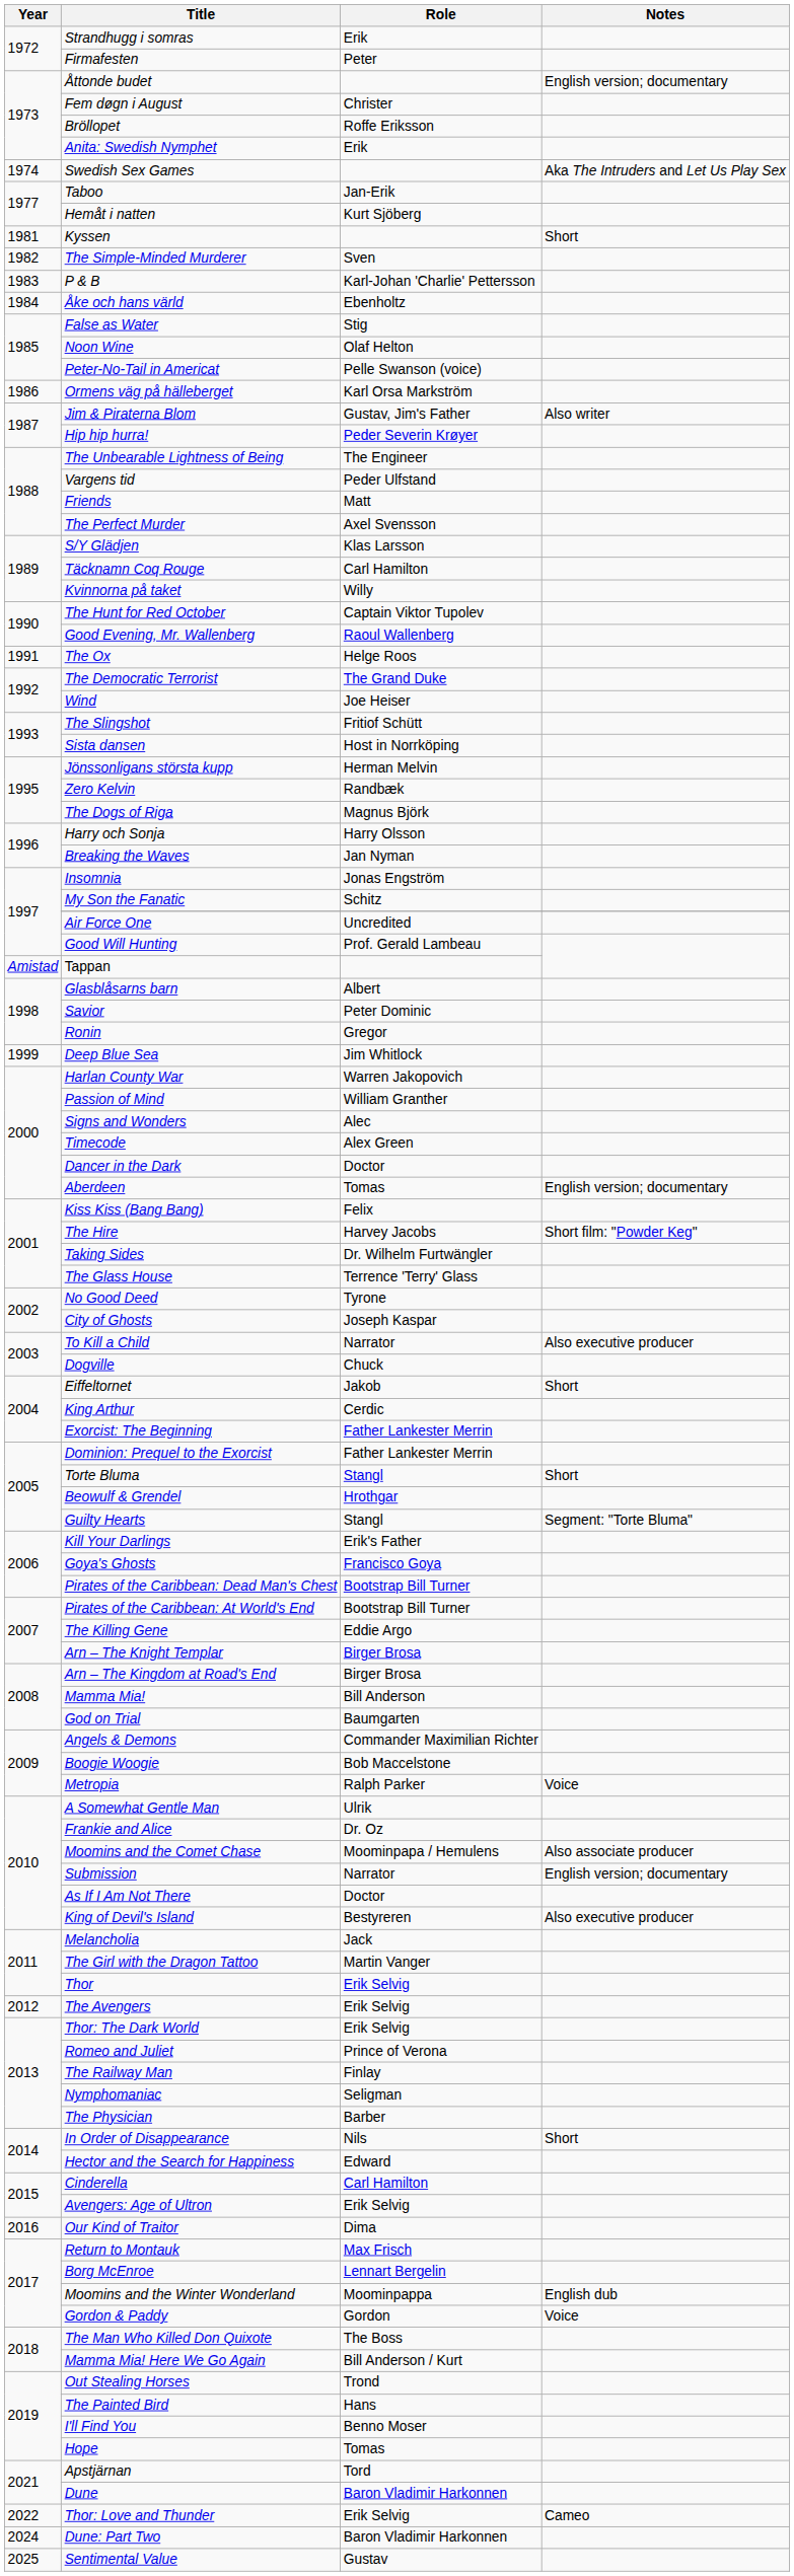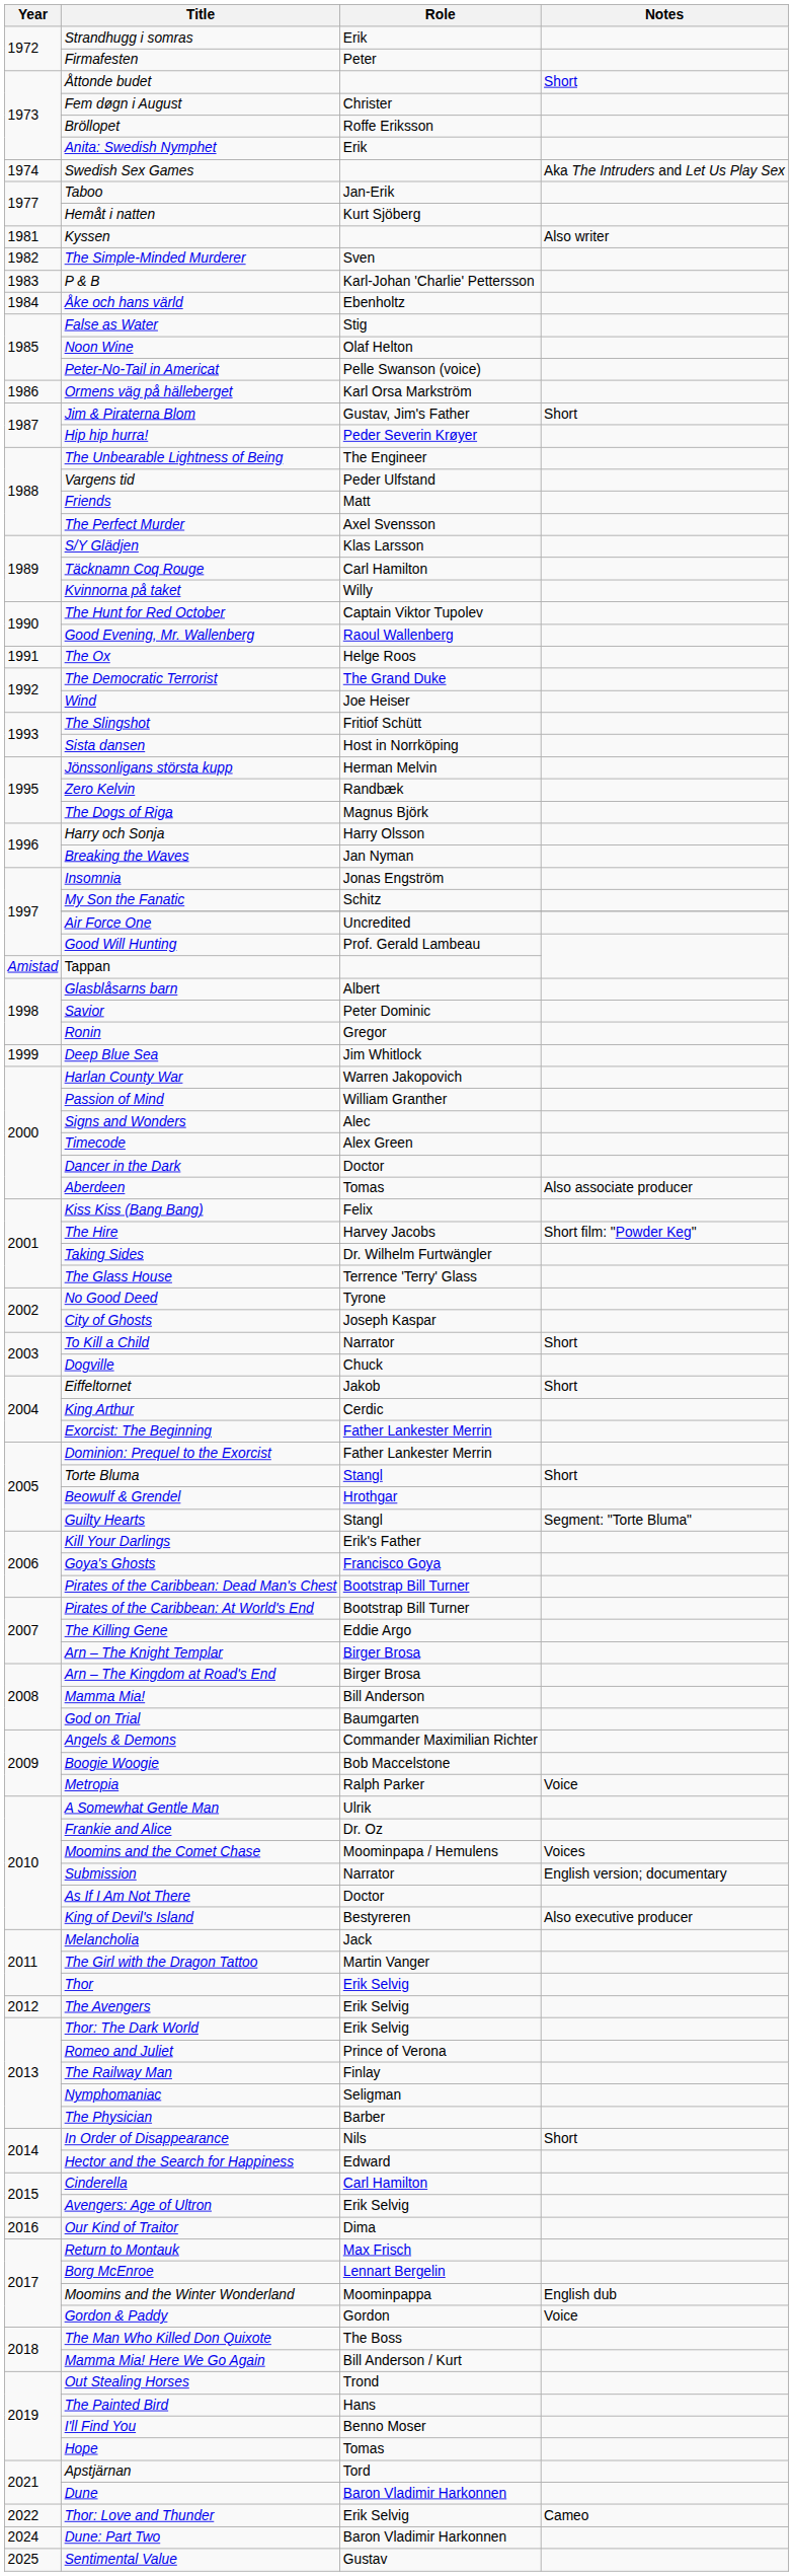 <table class="wikitable sortable">
 <tr>
 <th>Year</th>
 <th>Title</th>
 <th>Role</th>
 <th class=unsortable>Notes</th>
 </tr>
 <tr>
 <td rowspan=2>1972</td>
 <td><em>Strandhugg i somras</em></td>
 <td>Erik</td>
 <td></td>
 </tr>
 <tr>
 <td><em>Firmafesten</em></td>
 <td>Peter</td>
 <td></td>
 </tr>
 <tr>
 <td rowspan=4>1973</td>
 <td><em>Åttonde budet</em></td>
 <td></td>
-<td>English version; documentary</td>
+<td><a href='#'>Short</a></td>
 </tr>
 <tr>
 <td><em>Fem døgn i August</em></td>
 <td>Christer</td>
 <td></td>
 </tr>
 <tr>
 <td><em>Bröllopet</em></td>
 <td>Roffe Eriksson</td>
 <td></td>
 </tr>
 <tr>
 <td><em><a href='#'>Anita: Swedish Nymphet</a></em></td>
 <td>Erik</td>
 <td></td>
 </tr>
 <tr>
 <td>1974</td>
 <td><em>Swedish Sex Games</em></td>
 <td></td>
 <td>Aka <em>The Intruders</em> and <em>Let Us Play Sex</em></td>
 </tr>
 <tr>
 <td rowspan=2>1977</td>
 <td><em>Taboo</em></td>
 <td>Jan-Erik</td>
 <td></td>
 </tr>
 <tr>
 <td><em>Hemåt i natten</em></td>
 <td>Kurt Sjöberg</td>
 <td></td>
 </tr>
 <tr>
 <td>1981</td>
 <td><em>Kyssen</em></td>
 <td></td>
-<td>Short</td>
+<td>Also writer</td>
 </tr>
 <tr>
 <td>1982</td>
 <td><em><a href='#'>The Simple-Minded Murderer</a></em></td>
 <td>Sven</td>
 <td></td>
 </tr>
 <tr>
 <td>1983</td>
 <td><em>P & B</em></td>
 <td>Karl-Johan 'Charlie' Pettersson</td>
 <td></td>
 </tr>
 <tr>
 <td>1984</td>
 <td><em><a href='#'>Åke och hans värld</a></em></td>
 <td>Ebenholtz</td>
 <td></td>
 </tr>
 <tr>
 <td rowspan=3>1985</td>
 <td><em><a href='#'>False as Water</a></em></td>
 <td>Stig</td>
 <td></td>
 </tr>
 <tr>
 <td><em><a href='#'>Noon Wine</a></em></td>
 <td>Olaf Helton</td>
 <td></td>
 </tr>
 <tr>
 <td><em><a href='#'>Peter-No-Tail in Americat</a></em></td>
 <td>Pelle Swanson (voice)</td>
 <td></td>
 </tr>
 <tr>
 <td>1986</td>
 <td><em><a href='#'>Ormens väg på hälleberget</a></em></td>
 <td>Karl Orsa Markström</td>
 <td></td>
 </tr>
 <tr>
 <td rowspan=2>1987</td>
 <td><em><a href='#'>Jim & Piraterna Blom</a></em></td>
 <td>Gustav, Jim's Father</td>
-<td>Also writer</td>
+<td>Short</td>
 </tr>
 <tr>
 <td><em><a href='#'>Hip hip hurra!</a></em></td>
 <td><a href='#'>Peder Severin Krøyer</a></td>
 <td></td>
 </tr>
 <tr>
 <td rowspan=4>1988</td>
 <td><em><a href='#'>The Unbearable Lightness of Being</a></em></td>
 <td>The Engineer</td>
 <td></td>
 </tr>
 <tr>
 <td><em>Vargens tid</em></td>
 <td>Peder Ulfstand</td>
 <td></td>
 </tr>
 <tr>
 <td><em><a href='#'>Friends</a></em></td>
 <td>Matt</td>
 <td></td>
 </tr>
 <tr>
 <td><em><a href='#'>The Perfect Murder</a></em></td>
 <td>Axel Svensson</td>
 <td></td>
 </tr>
 <tr>
 <td rowspan=3>1989</td>
 <td><em><a href='#'>S/Y Glädjen</a></em></td>
 <td>Klas Larsson</td>
 <td></td>
 </tr>
 <tr>
 <td><em><a href='#'>Täcknamn Coq Rouge</a></em></td>
 <td>Carl Hamilton</td>
 <td></td>
 </tr>
 <tr>
 <td><em><a href='#'>Kvinnorna på taket</a></em></td>
 <td>Willy</td>
 <td></td>
 </tr>
 <tr>
 <td rowspan=2>1990</td>
 <td><em><a href='#'>The Hunt for Red October</a></em></td>
 <td>Captain Viktor Tupolev</td>
 <td></td>
 </tr>
 <tr>
 <td><em><a href='#'>Good Evening, Mr. Wallenberg</a></em></td>
 <td><a href='#'>Raoul Wallenberg</a></td>
 <td></td>
 </tr>
 <tr>
 <td>1991</td>
 <td><em><a href='#'>The Ox</a></em></td>
 <td>Helge Roos</td>
 <td></td>
 </tr>
 <tr>
 <td rowspan=2>1992</td>
 <td><em><a href='#'>The Democratic Terrorist</a></em></td>
 <td><a href='#'>The Grand Duke</a></td>
 <td></td>
 </tr>
 <tr>
 <td><em><a href='#'>Wind</a></em></td>
 <td>Joe Heiser</td>
 <td></td>
 </tr>
 <tr>
 <td rowspan=2>1993</td>
 <td><em><a href='#'>The Slingshot</a></em></td>
 <td>Fritiof Schütt</td>
 <td></td>
 </tr>
 <tr>
 <td><em><a href='#'>Sista dansen</a></em></td>
 <td>Host in Norrköping</td>
 <td></td>
 </tr>
 <tr>
 <td rowspan=3>1995</td>
 <td><em><a href='#'>Jönssonligans största kupp</a></em></td>
 <td>Herman Melvin</td>
 <td></td>
 </tr>
 <tr>
 <td><em><a href='#'>Zero Kelvin</a></em></td>
 <td>Randbæk</td>
 <td></td>
 </tr>
 <tr>
 <td><em><a href='#'>The Dogs of Riga</a></em></td>
 <td>Magnus Björk</td>
 <td></td>
 </tr>
 <tr>
 <td rowspan=2>1996</td>
 <td><em>Harry och Sonja</em></td>
 <td>Harry Olsson</td>
 <td></td>
 </tr>
 <tr>
 <td><em><a href='#'>Breaking the Waves</a></em></td>
 <td>Jan Nyman</td>
 <td></td>
 </tr>
 <tr>
 <td rowspan=5>1997</td>
 <td><em><a href='#'>Insomnia</a></em></td>
 <td>Jonas Engström</td>
 <td></td>
 </tr>
 <tr>
 <td><em><a href='#'>My Son the Fanatic</a></em></td>
 <td>Schitz</td>
 <td></td>
 </tr>
 <tr>
 </tr>
 <tr>
 <td><em><a href='#'>Air Force One</a></em></td>
 <td>Uncredited</td>
 <td></td>
 </tr>
 <tr>
 <td><em><a href='#'>Good Will Hunting</a></em></td>
 <td>Prof. Gerald Lambeau</td>
 </tr>
 <tr>
 <td><em><a href='#'>Amistad</a></em></td>
 <td>Tappan</td>
 <td></td>
 </tr>
 <tr>
 <td rowspan=3>1998</td>
 <td><em><a href='#'>Glasblåsarns barn</a></em></td>
 <td>Albert</td>
 <td></td>
 </tr>
 <tr>
 <td><em><a href='#'>Savior</a></em></td>
 <td>Peter Dominic</td>
 <td></td>
 </tr>
 <tr>
 <td><em><a href='#'>Ronin</a></em></td>
 <td>Gregor</td>
 <td></td>
 </tr>
 <tr>
 <td>1999</td>
 <td><em><a href='#'>Deep Blue Sea</a></em></td>
 <td>Jim Whitlock</td>
 <td></td>
 </tr>
 <tr>
 <td rowspan=6>2000</td>
 <td><em><a href='#'>Harlan County War</a></em></td>
 <td>Warren Jakopovich</td>
 <td></td>
 </tr>
 <tr>
 <td><em><a href='#'>Passion of Mind</a></em></td>
 <td>William Granther</td>
 <td></td>
 </tr>
 <tr>
 <td><em><a href='#'>Signs and Wonders</a></em></td>
 <td>Alec</td>
 <td></td>
 </tr>
 <tr>
 <td><em><a href='#'>Timecode</a></em></td>
 <td>Alex Green</td>
 <td></td>
 </tr>
 <tr>
 <td><em><a href='#'>Dancer in the Dark</a></em></td>
 <td>Doctor</td>
 <td></td>
 </tr>
 <tr>
 <td><em><a href='#'>Aberdeen</a></em></td>
 <td>Tomas</td>
-<td>English version; documentary</td>
+<td>Also associate producer</td>
 </tr>
 <tr>
 <td rowspan=4>2001</td>
 <td><em><a href='#'>Kiss Kiss (Bang Bang)</a></em></td>
 <td>Felix</td>
 <td></td>
 </tr>
 <tr>
 <td><em><a href='#'>The Hire</a></em></td>
 <td>Harvey Jacobs</td>
 <td>Short film: "<a href='#'>Powder Keg</a>"</td>
 </tr>
 <tr>
 <td><em><a href='#'>Taking Sides</a></em></td>
 <td>Dr. Wilhelm Furtwängler</td>
 <td></td>
 </tr>
 <tr>
 <td><em><a href='#'>The Glass House</a></em></td>
 <td>Terrence 'Terry' Glass</td>
 <td></td>
 </tr>
 <tr>
 <td rowspan=2>2002</td>
 <td><em><a href='#'>No Good Deed</a></em></td>
 <td>Tyrone</td>
 <td></td>
 </tr>
 <tr>
 <td><em><a href='#'>City of Ghosts</a></em></td>
 <td>Joseph Kaspar</td>
 <td></td>
 </tr>
 <tr>
 <td rowspan=2>2003</td>
 <td><em><a href='#'>To Kill a Child</a></em></td>
 <td>Narrator</td>
-<td>Also executive producer</td>
+<td>Short</td>
 </tr>
 <tr>
 <td><em><a href='#'>Dogville</a></em></td>
 <td>Chuck</td>
 <td></td>
 </tr>
 <tr>
 <td rowspan=3>2004</td>
 <td><em>Eiffeltornet</em></td>
 <td>Jakob</td>
 <td>Short</td>
 </tr>
 <tr>
 <td><em><a href='#'>King Arthur</a></em></td>
 <td>Cerdic</td>
 <td></td>
 </tr>
 <tr>
 <td><em><a href='#'>Exorcist: The Beginning</a></em></td>
 <td><a href='#'>Father Lankester Merrin</a></td>
 <td></td>
 </tr>
 <tr>
 <td rowspan=4>2005</td>
 <td><em><a href='#'>Dominion: Prequel to the Exorcist</a></em></td>
 <td>Father Lankester Merrin</td>
 <td></td>
 </tr>
 <tr>
 <td><em>Torte Bluma</em></td>
 <td><a href='#'>Stangl</a></td>
 <td>Short</td>
 </tr>
 <tr>
 <td><em><a href='#'>Beowulf & Grendel</a></em></td>
 <td><a href='#'>Hrothgar</a></td>
 <td></td>
 </tr>
 <tr>
 <td><em><a href='#'>Guilty Hearts</a></em></td>
 <td>Stangl</td>
 <td>Segment: "Torte Bluma"</td>
 </tr>
 <tr>
 <td rowspan=3>2006</td>
 <td><em><a href='#'>Kill Your Darlings</a></em></td>
 <td>Erik's Father</td>
 <td></td>
 </tr>
 <tr>
 <td><em><a href='#'>Goya's Ghosts</a></em></td>
 <td><a href='#'>Francisco Goya</a></td>
 <td></td>
 </tr>
 <tr>
 <td><em><a href='#'>Pirates of the Caribbean: Dead Man's Chest</a></em></td>
 <td><a href='#'>Bootstrap Bill Turner</a></td>
 <td></td>
 </tr>
 <tr>
 <td rowspan=3>2007</td>
 <td><em><a href='#'>Pirates of the Caribbean: At World's End</a></em></td>
 <td>Bootstrap Bill Turner</td>
 <td></td>
 </tr>
 <tr>
 <td><em><a href='#'>The Killing Gene</a></em></td>
 <td>Eddie Argo</td>
 <td></td>
 </tr>
 <tr>
 <td><em><a href='#'>Arn – The Knight Templar</a></em></td>
 <td><a href='#'>Birger Brosa</a></td>
 <td></td>
 </tr>
 <tr>
 <td rowspan=3>2008</td>
 <td><em><a href='#'>Arn – The Kingdom at Road's End</a></em></td>
 <td>Birger Brosa</td>
 <td></td>
 </tr>
 <tr>
 <td><em><a href='#'>Mamma Mia!</a></em></td>
 <td>Bill Anderson</td>
 <td></td>
 </tr>
 <tr>
 <td><em><a href='#'>God on Trial</a></em></td>
 <td>Baumgarten</td>
 <td></td>
 </tr>
 <tr>
 <td rowspan=3>2009</td>
 <td><em><a href='#'>Angels & Demons</a></em></td>
 <td>Commander Maximilian Richter</td>
 <td></td>
 </tr>
 <tr>
 <td><em><a href='#'>Boogie Woogie</a></em></td>
 <td>Bob Maccelstone</td>
 <td></td>
 </tr>
 <tr>
 <td><em><a href='#'>Metropia</a></em></td>
 <td>Ralph Parker</td>
 <td>Voice</td>
 </tr>
 <tr>
 <td rowspan=6>2010</td>
 <td><em><a href='#'>A Somewhat Gentle Man</a></em></td>
 <td>Ulrik</td>
 <td></td>
 </tr>
 <tr>
 <td><em><a href='#'>Frankie and Alice</a></em></td>
 <td>Dr. Oz</td>
 <td></td>
 </tr>
 <tr>
 <td><em><a href='#'>Moomins and the Comet Chase</a></em></td>
 <td>Moominpapa / Hemulens</td>
-<td>Also associate producer</td>
+<td>Voices</td>
 </tr>
 <tr>
 <td><em><a href='#'>Submission</a></em></td>
 <td>Narrator</td>
 <td>English version; documentary</td>
 </tr>
 <tr>
 <td><em><a href='#'>As If I Am Not There</a></em></td>
 <td>Doctor</td>
 <td></td>
 </tr>
 <tr>
 <td><em><a href='#'>King of Devil's Island</a></em></td>
 <td>Bestyreren</td>
 <td>Also executive producer</td>
 </tr>
 <tr>
 <td rowspan=3>2011</td>
 <td><em><a href='#'>Melancholia</a></em></td>
 <td>Jack</td>
 <td></td>
 </tr>
 <tr>
 <td><em><a href='#'>The Girl with the Dragon Tattoo</a></em></td>
 <td>Martin Vanger</td>
 <td></td>
 </tr>
 <tr>
 <td><em><a href='#'>Thor</a></em></td>
 <td><a href='#'>Erik Selvig</a></td>
 <td></td>
 </tr>
 <tr>
 <td>2012</td>
 <td><em><a href='#'>The Avengers</a></em></td>
 <td>Erik Selvig</td>
 <td></td>
 </tr>
 <tr>
 <td rowspan=5>2013</td>
 <td><em><a href='#'>Thor: The Dark World</a></em></td>
 <td>Erik Selvig</td>
 <td></td>
 </tr>
 <tr>
 <td><em><a href='#'>Romeo and Juliet</a></em></td>
 <td>Prince of Verona</td>
 <td></td>
 </tr>
 <tr>
 <td><em><a href='#'>The Railway Man</a></em></td>
 <td>Finlay</td>
 <td></td>
 </tr>
 <tr>
 <td><em><a href='#'>Nymphomaniac</a></em></td>
 <td>Seligman</td>
 <td></td>
 </tr>
 <tr>
 <td><em><a href='#'>The Physician</a></em></td>
 <td>Barber</td>
 <td></td>
 </tr>
 <tr>
 <td rowspan=2>2014</td>
 <td><em><a href='#'>In Order of Disappearance</a></em></td>
 <td>Nils</td>
 <td>Short</td>
 </tr>
 <tr>
 <td><em><a href='#'>Hector and the Search for Happiness</a></em></td>
 <td>Edward</td>
 <td></td>
 </tr>
 <tr>
 <td rowspan=2>2015</td>
 <td><em><a href='#'>Cinderella</a></em></td>
 <td><a href='#'>Carl Hamilton</a></td>
 <td></td>
 </tr>
 <tr>
 <td><em><a href='#'>Avengers: Age of Ultron</a></em></td>
 <td>Erik Selvig</td>
 <td></td>
 </tr>
 <tr>
 <td>2016</td>
 <td><em><a href='#'>Our Kind of Traitor</a></em></td>
 <td>Dima</td>
 <td></td>
 </tr>
 <tr>
 <td rowspan=4>2017</td>
 <td><em><a href='#'>Return to Montauk</a></em></td>
 <td><a href='#'>Max Frisch</a></td>
 <td></td>
 </tr>
 <tr>
 <td><em><a href='#'>Borg McEnroe</a></em></td>
 <td><a href='#'>Lennart Bergelin</a></td>
 <td></td>
 </tr>
 <tr>
 <td><em>Moomins and the Winter Wonderland</em></td>
 <td>Moominpappa</td>
 <td>English dub</td>
 </tr>
 <tr>
 <td><em><a href='#'>Gordon & Paddy</a></em></td>
 <td>Gordon</td>
 <td>Voice</td>
 </tr>
 <tr>
 <td rowspan=2>2018</td>
 <td><em><a href='#'>The Man Who Killed Don Quixote</a></em></td>
 <td>The Boss</td>
 <td></td>
 </tr>
 <tr>
 <td><em><a href='#'>Mamma Mia! Here We Go Again</a></em></td>
 <td>Bill Anderson / Kurt</td>
 <td></td>
 </tr>
 <tr>
 <td rowspan="4">2019</td>
 <td><em><a href='#'>Out Stealing Horses</a></em></td>
 <td>Trond</td>
 <td></td>
 </tr>
 <tr>
 <td><em><a href='#'>The Painted Bird</a></em></td>
 <td>Hans</td>
 <td></td>
 </tr>
 <tr>
 <td><em><a href='#'>I'll Find You</a></em></td>
 <td>Benno Moser</td>
 <td></td>
 </tr>
 <tr>
 <td><em><a href='#'>Hope</a></em></td>
 <td>Tomas</td>
 <td></td>
 </tr>
 <tr>
 <td rowspan="2">2021</td>
 <td><em>Apstjärnan</em></td>
 <td>Tord</td>
 <td></td>
 </tr>
 <tr>
 <td><em><a href='#'>Dune</a></em></td>
 <td><a href='#'>Baron Vladimir Harkonnen</a></td>
 <td></td>
 </tr>
 <tr>
 <td>2022</td>
 <td><em><a href='#'>Thor: Love and Thunder</a></em></td>
 <td>Erik Selvig</td>
 <td>Cameo</td>
 </tr>
 <tr>
 <td>2024</td>
 <td><em><a href='#'>Dune: Part Two</a></em></td>
 <td>Baron Vladimir Harkonnen</td>
 <td></td>
 </tr>
 <tr>
 <td>2025</td>
 <td><em><a href='#'>Sentimental Value</a></em></td>
 <td>Gustav</td>
 <td></td>
 </tr>
 </table>
